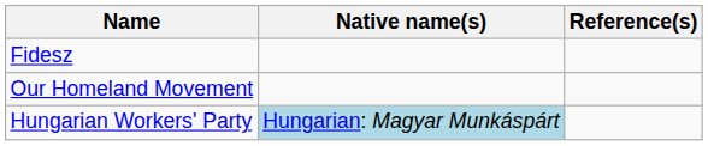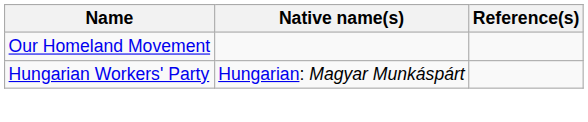 <table class="wikitable">
 <tr>
 <th>Name</th>
 <th>Native name(s)</th>
 <th>Reference(s)</th>
-</tr>
-<tr>
-<td><a href='#'>Fidesz</a></td>
-<td></td>
-<td></td>
 </tr>
 <tr>
 <td><a href='#'>Our Homeland Movement</a></td>
 <td></td>
 <td></td>
 </tr>
 <tr>
 <td><a href='#'>Hungarian Workers' Party</a></td>
-<td style="background: lightblue;"><a href='#'>Hungarian</a>: <em>Magyar Munkáspárt</em></td>
+<td><a href='#'>Hungarian</a>: <em>Magyar Munkáspárt</em></td>
 <td></td>
 </tr>
 </table>
